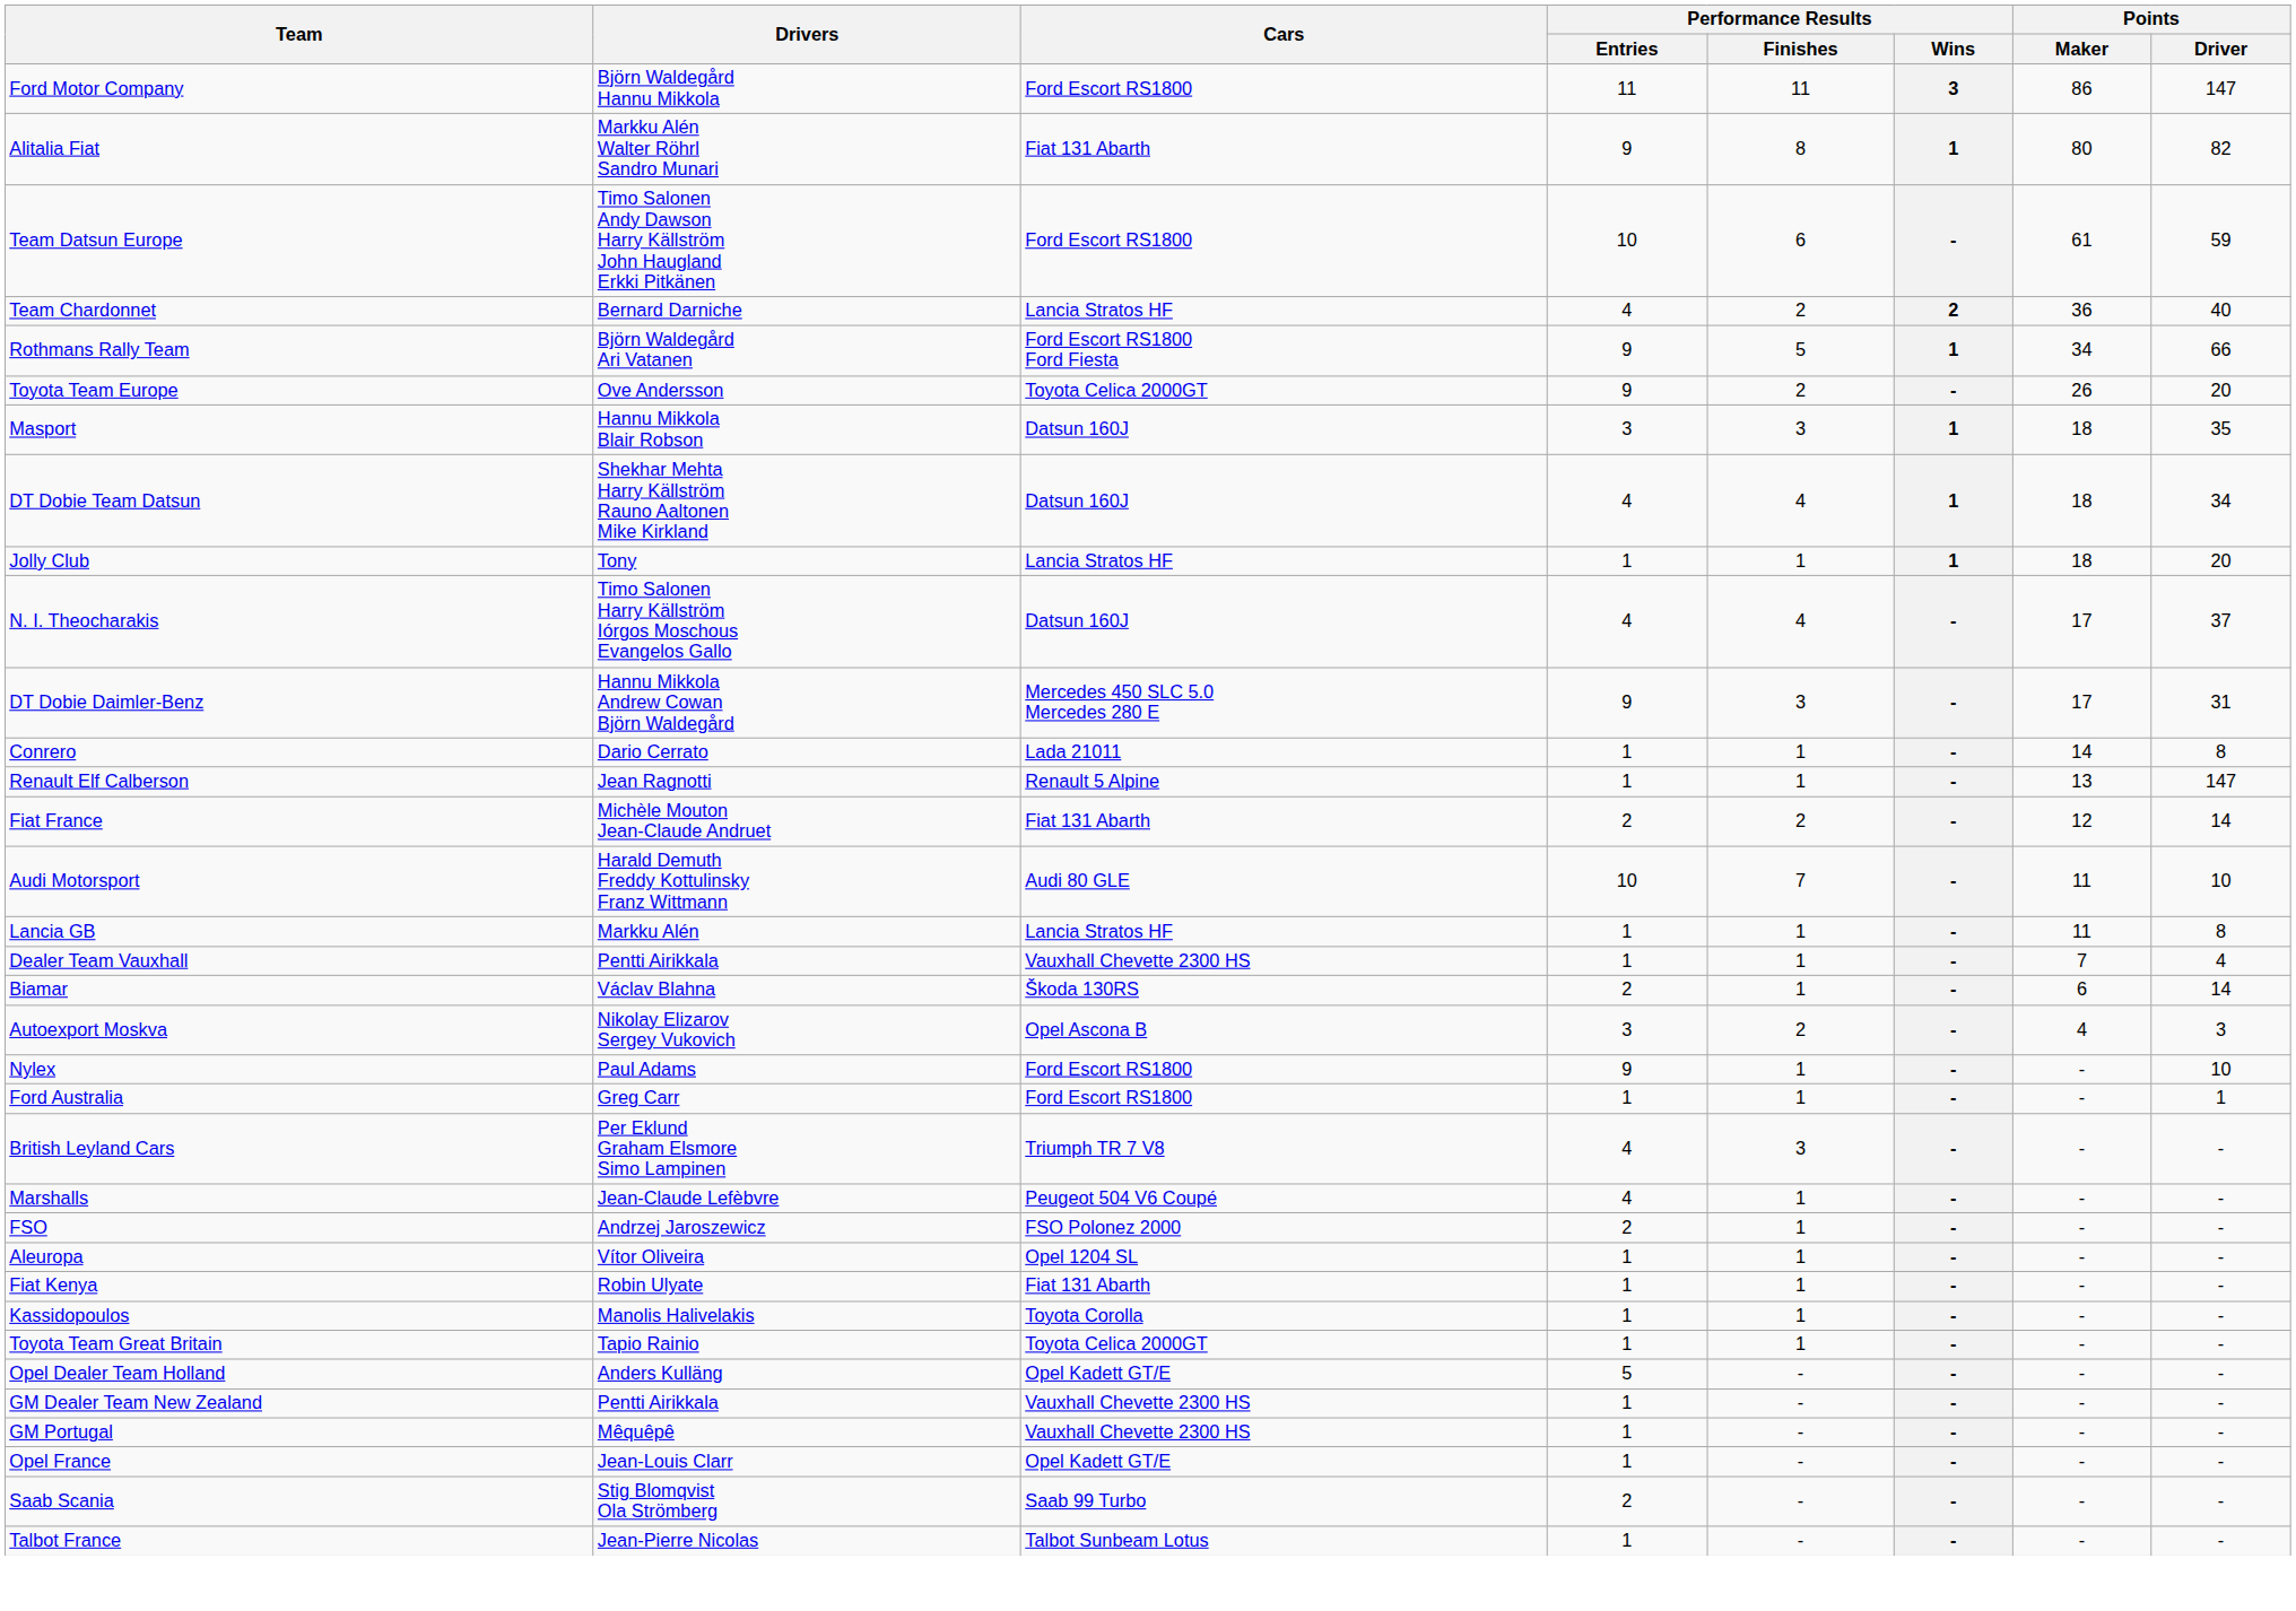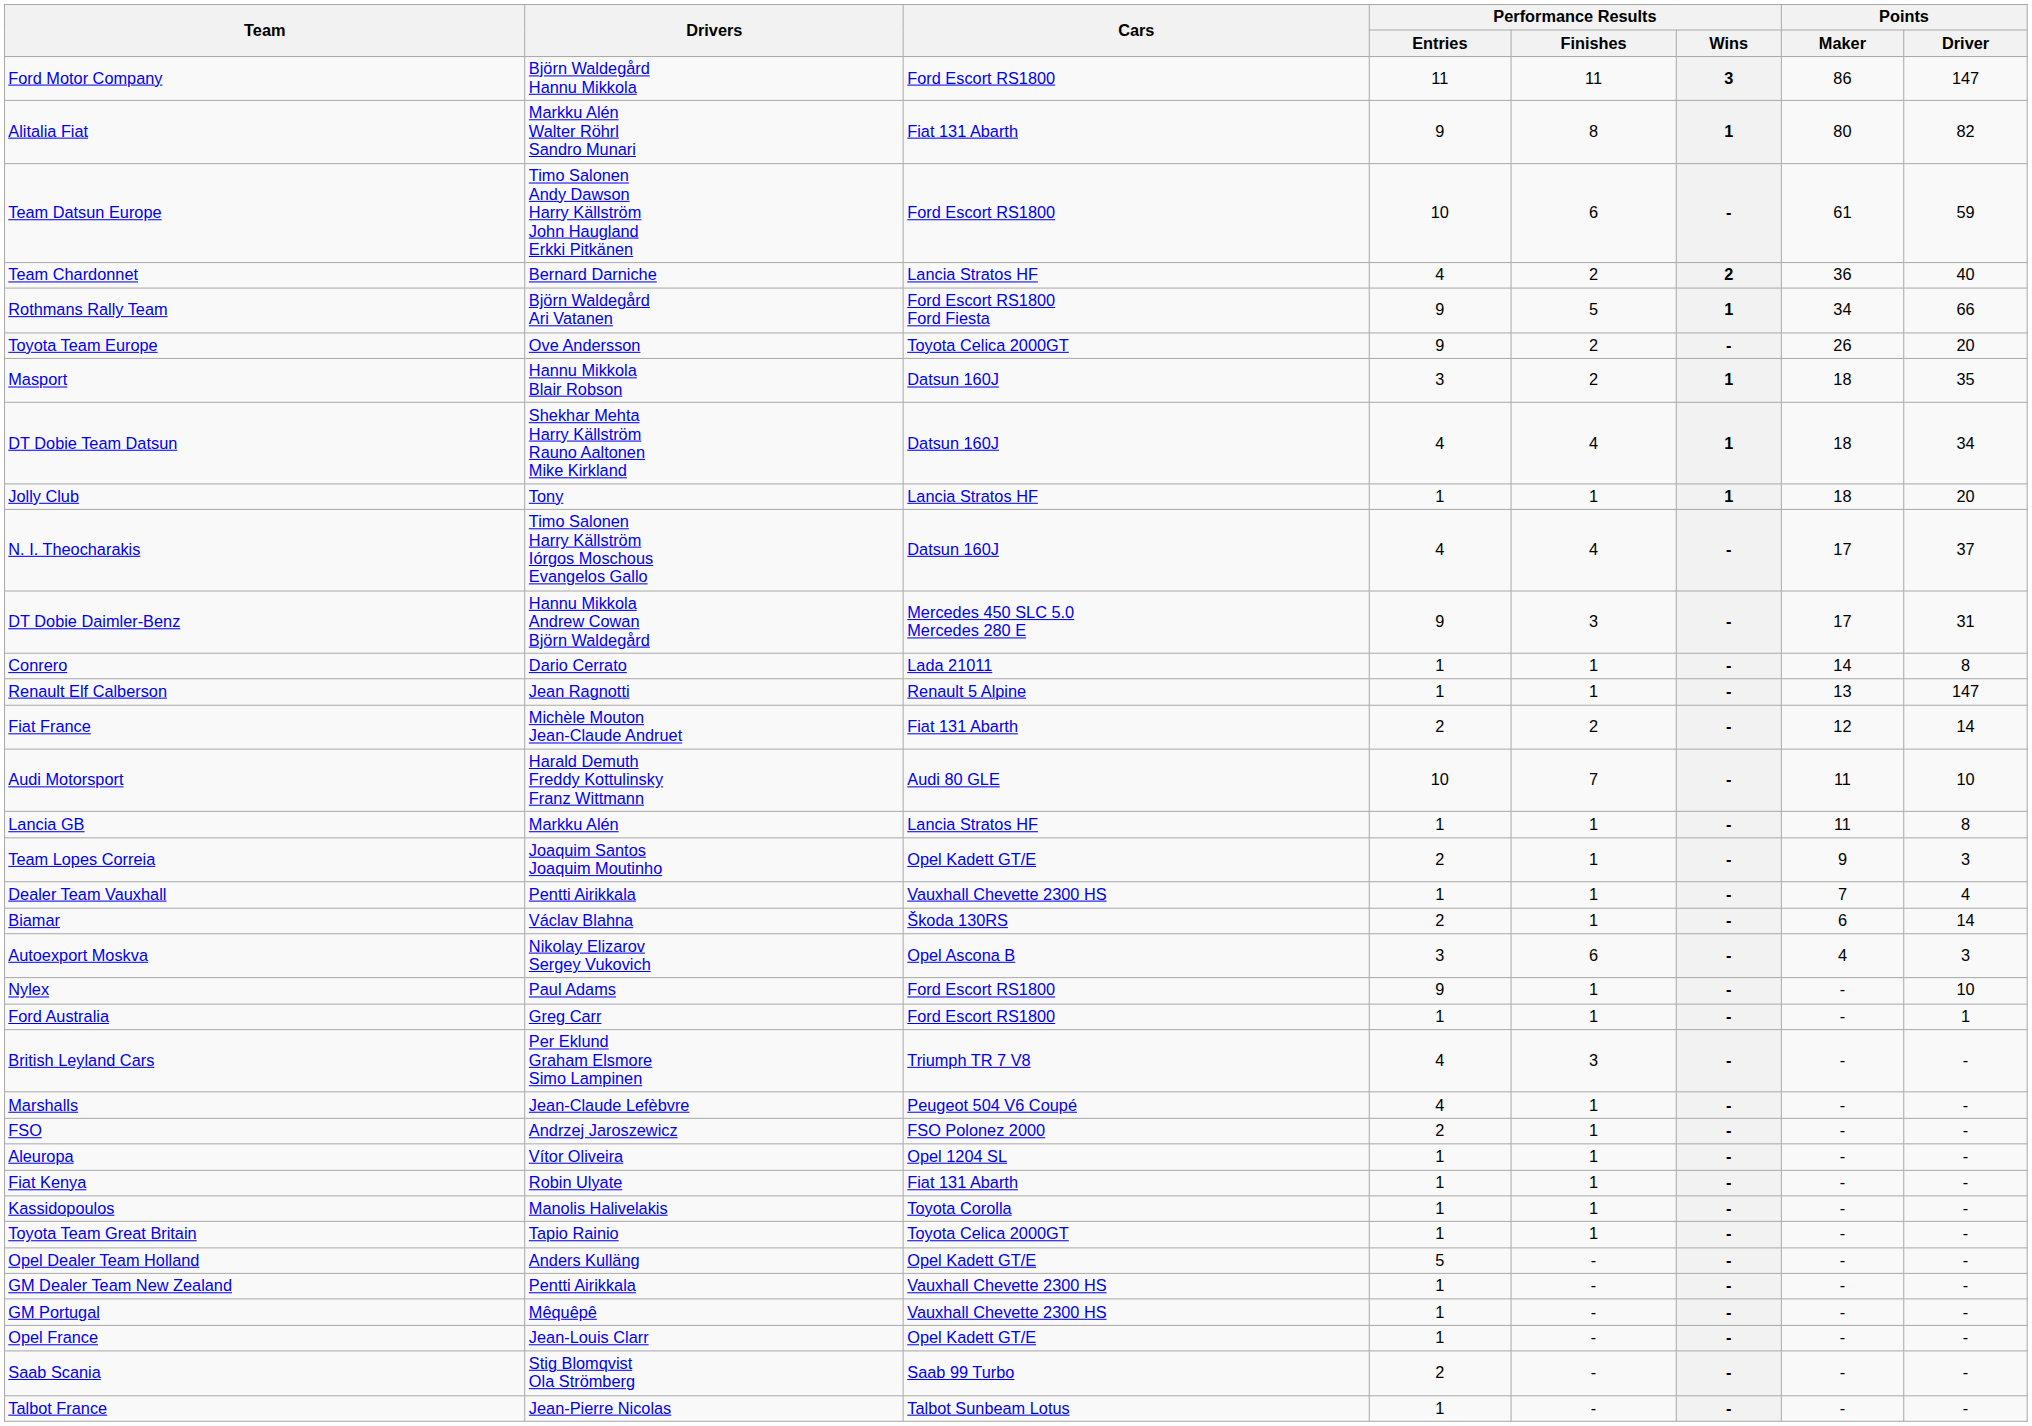 <table class="wikitable" width=100% style="text-align:center;">
 <tr>
 <th rowspan=2>Team</th>
 <th rowspan=2>Drivers</th>
 <th rowspan=2>Cars</th>
 <th colspan=3>Performance Results</th>
 <th colspan=2>Points</th>
 </tr>
 <tr valign="bottom">
 <th>Entries</th>
 <th>Finishes</th>
 <th>Wins</th>
 <th>Maker</th>
 <th>Driver</th>
 </tr>
 <tr>
 <td align=left> <a href='#'>Ford Motor Company</a></td>
 <td align=left> <a href='#'>Björn Waldegård</a><br> <a href='#'>Hannu Mikkola</a></td>
 <td align=left><a href='#'>Ford Escort RS1800</a></td>
 <td>11</td>
 <td>11</td>
 <th>3</th>
 <td>86</td>
 <td>147</td>
 </tr>
 <tr>
 <td align=left> <a href='#'>Alitalia Fiat</a></td>
 <td align=left>  <a href='#'>Markku Alén</a><br> <a href='#'>Walter Röhrl</a><br> <a href='#'>Sandro Munari</a></td>
 <td align=left><a href='#'>Fiat 131 Abarth</a></td>
 <td>9</td>
 <td>8</td>
 <th>1</th>
 <td>80</td>
 <td>82</td>
 </tr>
 <tr>
 <td align=left> <a href='#'>Team Datsun Europe</a></td>
 <td align=left> <a href='#'>Timo Salonen</a><br> <a href='#'>Andy Dawson</a><br> <a href='#'>Harry Källström</a><br> <a href='#'>John Haugland</a><br> <a href='#'>Erkki Pitkänen</a></td>
 <td align=left><a href='#'>Ford Escort RS1800</a></td>
 <td>10</td>
 <td>6</td>
 <th>-</th>
 <td>61</td>
 <td>59</td>
 </tr>
 <tr>
 <td align=left> <a href='#'>Team Chardonnet</a></td>
 <td align=left> <a href='#'>Bernard Darniche</a></td>
 <td align=left><a href='#'>Lancia Stratos HF</a></td>
 <td>4</td>
 <td>2</td>
 <th>2</th>
 <td>36</td>
 <td>40</td>
 </tr>
 <tr>
 <td align=left> <a href='#'>Rothmans Rally Team</a></td>
 <td align=left> <a href='#'>Björn Waldegård</a><br> <a href='#'>Ari Vatanen</a></td>
 <td align=left><a href='#'>Ford Escort RS1800</a><br><a href='#'>Ford Fiesta</a></td>
 <td>9</td>
 <td>5</td>
 <th>1</th>
 <td>34</td>
 <td>66</td>
 </tr>
 <tr>
 <td align=left> <a href='#'>Toyota Team Europe</a></td>
 <td align=left> <a href='#'>Ove Andersson</a></td>
 <td align=left><a href='#'>Toyota Celica 2000GT</a></td>
 <td>9</td>
 <td>2</td>
 <th>-</th>
 <td>26</td>
 <td>20</td>
 </tr>
 <tr>
 <td align=left> <a href='#'>Masport</a></td>
 <td align=left> <a href='#'>Hannu Mikkola</a><br> <a href='#'>Blair Robson</a></td>
 <td align=left><a href='#'>Datsun 160J</a></td>
 <td>3</td>
-<td>3</td>
+<td>2</td>
 <th>1</th>
 <td>18</td>
 <td>35</td>
 </tr>
 <tr>
 <td align=left> <a href='#'>DT Dobie Team Datsun</a></td>
 <td align=left> <a href='#'>Shekhar Mehta</a><br> <a href='#'>Harry Källström</a><br> <a href='#'>Rauno Aaltonen</a><br> <a href='#'>Mike Kirkland</a></td>
 <td align=left><a href='#'>Datsun 160J</a></td>
 <td>4</td>
 <td>4</td>
 <th>1</th>
 <td>18</td>
 <td>34</td>
 </tr>
 <tr>
 <td align=left> <a href='#'>Jolly Club</a></td>
 <td align=left> <a href='#'>Tony</a></td>
 <td align=left><a href='#'>Lancia Stratos HF</a></td>
 <td>1</td>
 <td>1</td>
 <th>1</th>
 <td>18</td>
 <td>20</td>
 </tr>
 <tr>
 <td align=left> <a href='#'>N. I. Theocharakis</a></td>
 <td align=left> <a href='#'>Timo Salonen</a><br> <a href='#'>Harry Källström</a><br> <a href='#'>Iórgos Moschous</a><br> <a href='#'>Evangelos Gallo</a></td>
 <td align=left><a href='#'>Datsun 160J</a></td>
 <td>4</td>
 <td>4</td>
 <th>-</th>
 <td>17</td>
 <td>37</td>
 </tr>
 <tr>
 <td align=left> <a href='#'>DT Dobie Daimler-Benz</a></td>
 <td align=left> <a href='#'>Hannu Mikkola</a><br> <a href='#'>Andrew Cowan</a><br> <a href='#'>Björn Waldegård</a></td>
 <td align=left><a href='#'>Mercedes 450 SLC 5.0</a><br><a href='#'>Mercedes 280 E</a></td>
 <td>9</td>
 <td>3</td>
 <th>-</th>
 <td>17</td>
 <td>31</td>
 </tr>
 <tr>
 <td align=left> <a href='#'>Conrero</a></td>
 <td align=left> <a href='#'>Dario Cerrato</a></td>
 <td align=left><a href='#'>Lada 21011</a></td>
 <td>1</td>
 <td>1</td>
 <th>-</th>
 <td>14</td>
 <td>8</td>
 </tr>
 <tr>
 <td align=left> <a href='#'>Renault Elf Calberson</a></td>
 <td align=left> <a href='#'>Jean Ragnotti</a></td>
 <td align=left><a href='#'>Renault 5 Alpine</a></td>
 <td>1</td>
 <td>1</td>
 <th>-</th>
 <td>13</td>
 <td>147</td>
 </tr>
 <tr>
 <td align=left> <a href='#'>Fiat France</a></td>
 <td align=left> <a href='#'>Michèle Mouton</a><br> <a href='#'>Jean-Claude Andruet</a></td>
 <td align=left><a href='#'>Fiat 131 Abarth</a></td>
 <td>2</td>
 <td>2</td>
 <th>-</th>
 <td>12</td>
 <td>14</td>
 </tr>
 <tr>
 <td align=left> <a href='#'>Audi Motorsport</a></td>
 <td align=left> <a href='#'>Harald Demuth</a><br> <a href='#'>Freddy Kottulinsky</a><br> <a href='#'>Franz Wittmann</a></td>
 <td align=left><a href='#'>Audi 80 GLE</a></td>
 <td>10</td>
 <td>7</td>
 <th>-</th>
 <td>11</td>
 <td>10</td>
 </tr>
 <tr>
 <td align=left> <a href='#'>Lancia GB</a></td>
 <td align=left> <a href='#'>Markku Alén</a></td>
 <td align=left><a href='#'>Lancia Stratos HF</a></td>
 <td>1</td>
 <td>1</td>
 <th>-</th>
 <td>11</td>
 <td>8</td>
 </tr>
 <tr>
+<td align=left> <a href='#'>Team Lopes Correia</a></td>
+<td align=left> <a href='#'>Joaquim Santos</a><br> <a href='#'>Joaquim Moutinho</a></td>
+<td align=left><a href='#'>Opel Kadett GT/E</a></td>
+<td>2</td>
+<td>1</td>
+<th>-</th>
+<td>9</td>
+<td>3</td>
+</tr>
+<tr>
 <td align=left> <a href='#'>Dealer Team Vauxhall</a></td>
 <td align=left> <a href='#'>Pentti Airikkala</a></td>
 <td align=left><a href='#'>Vauxhall Chevette 2300 HS</a></td>
 <td>1</td>
 <td>1</td>
 <th>-</th>
 <td>7</td>
 <td>4</td>
 </tr>
 <tr>
 <td align=left> <a href='#'>Biamar</a></td>
 <td align=left> <a href='#'>Václav Blahna</a></td>
 <td align=left><a href='#'>Škoda 130RS</a></td>
 <td>2</td>
 <td>1</td>
 <th>-</th>
 <td>6</td>
 <td>14</td>
 </tr>
 <tr>
 <td align=left> <a href='#'>Autoexport Moskva</a></td>
 <td align=left> <a href='#'>Nikolay Elizarov</a><br> <a href='#'>Sergey Vukovich</a></td>
 <td align=left><a href='#'>Opel Ascona B</a></td>
 <td>3</td>
-<td>2</td>
+<td>6</td>
 <th>-</th>
 <td>4</td>
 <td>3</td>
 </tr>
 <tr>
 <td align=left> <a href='#'>Nylex</a></td>
 <td align=left> <a href='#'>Paul Adams</a></td>
 <td align=left><a href='#'>Ford Escort RS1800</a></td>
 <td>9</td>
 <td>1</td>
 <th>-</th>
 <td>-</td>
 <td>10</td>
 </tr>
 <tr>
 <td align=left> <a href='#'>Ford Australia</a></td>
 <td align=left> <a href='#'>Greg Carr</a></td>
 <td align=left><a href='#'>Ford Escort RS1800</a></td>
 <td>1</td>
 <td>1</td>
 <th>-</th>
 <td>-</td>
 <td>1</td>
 </tr>
 <tr>
 <td align=left> <a href='#'>British Leyland Cars</a></td>
 <td align=left> <a href='#'>Per Eklund</a><br> <a href='#'>Graham Elsmore</a><br> <a href='#'>Simo Lampinen</a></td>
 <td align=left><a href='#'>Triumph TR 7 V8</a></td>
 <td>4</td>
 <td>3</td>
 <th>-</th>
 <td>-</td>
 <td>-</td>
 </tr>
 <tr>
 <td align=left> <a href='#'>Marshalls</a></td>
 <td align=left> <a href='#'>Jean-Claude Lefèbvre</a></td>
 <td align=left><a href='#'>Peugeot 504 V6 Coupé</a></td>
 <td>4</td>
 <td>1</td>
 <th>-</th>
 <td>-</td>
 <td>-</td>
 </tr>
 <tr>
 <td align=left> <a href='#'>FSO</a></td>
 <td align=left> <a href='#'>Andrzej Jaroszewicz</a></td>
 <td align=left><a href='#'>FSO Polonez 2000</a></td>
 <td>2</td>
 <td>1</td>
 <th>-</th>
 <td>-</td>
 <td>-</td>
 </tr>
 <tr>
 <td align=left> <a href='#'>Aleuropa</a></td>
 <td align=left> <a href='#'>Vítor Oliveira</a></td>
 <td align=left><a href='#'>Opel 1204 SL</a></td>
 <td>1</td>
 <td>1</td>
 <th>-</th>
 <td>-</td>
 <td>-</td>
 </tr>
 <tr>
 <td align=left> <a href='#'>Fiat Kenya</a></td>
 <td align=left> <a href='#'>Robin Ulyate</a></td>
 <td align=left><a href='#'>Fiat 131 Abarth</a></td>
 <td>1</td>
 <td>1</td>
 <th>-</th>
 <td>-</td>
 <td>-</td>
 </tr>
 <tr>
 <td align=left> <a href='#'>Kassidopoulos</a></td>
 <td align=left> <a href='#'>Manolis Halivelakis</a></td>
 <td align=left><a href='#'>Toyota Corolla</a></td>
 <td>1</td>
 <td>1</td>
 <th>-</th>
 <td>-</td>
 <td>-</td>
 </tr>
 <tr>
 <td align=left> <a href='#'>Toyota Team Great Britain</a></td>
 <td align=left> <a href='#'>Tapio Rainio</a></td>
 <td align=left><a href='#'>Toyota Celica 2000GT</a></td>
 <td>1</td>
 <td>1</td>
 <th>-</th>
 <td>-</td>
 <td>-</td>
 </tr>
 <tr>
 <td align=left> <a href='#'>Opel Dealer Team Holland</a></td>
 <td align=left> <a href='#'>Anders Kulläng</a></td>
 <td align=left><a href='#'>Opel Kadett GT/E</a></td>
 <td>5</td>
 <td>-</td>
 <th>-</th>
 <td>-</td>
 <td>-</td>
 </tr>
 <tr>
 <td align=left> <a href='#'>GM Dealer Team New Zealand</a></td>
 <td align=left> <a href='#'>Pentti Airikkala</a></td>
 <td align=left><a href='#'>Vauxhall Chevette 2300 HS</a></td>
 <td>1</td>
 <td>-</td>
 <th>-</th>
 <td>-</td>
 <td>-</td>
 </tr>
 <tr>
 <td align=left> <a href='#'>GM Portugal</a></td>
 <td align=left> <a href='#'>Mêquêpê</a></td>
 <td align=left><a href='#'>Vauxhall Chevette 2300 HS</a></td>
 <td>1</td>
 <td>-</td>
 <th>-</th>
 <td>-</td>
 <td>-</td>
 </tr>
 <tr>
 <td align=left> <a href='#'>Opel France</a></td>
 <td align=left> <a href='#'>Jean-Louis Clarr</a></td>
 <td align=left><a href='#'>Opel Kadett GT/E</a></td>
 <td>1</td>
 <td>-</td>
 <th>-</th>
 <td>-</td>
 <td>-</td>
 </tr>
 <tr>
 <td align=left> <a href='#'>Saab Scania</a></td>
 <td align=left> <a href='#'>Stig Blomqvist</a><br> <a href='#'>Ola Strömberg</a></td>
 <td align=left><a href='#'>Saab 99 Turbo</a></td>
 <td>2</td>
 <td>-</td>
 <th>-</th>
 <td>-</td>
 <td>-</td>
 </tr>
 <tr>
 <td align=left> <a href='#'>Talbot France</a></td>
 <td align=left> <a href='#'>Jean-Pierre Nicolas</a></td>
 <td align=left><a href='#'>Talbot Sunbeam Lotus</a></td>
 <td>1</td>
 <td>-</td>
 <th>-</th>
 <td>-</td>
 <td>-</td>
 </tr>
 </table>
